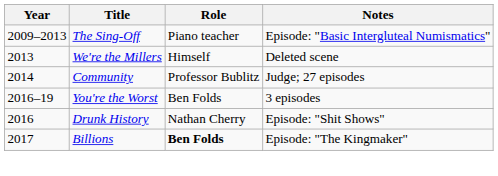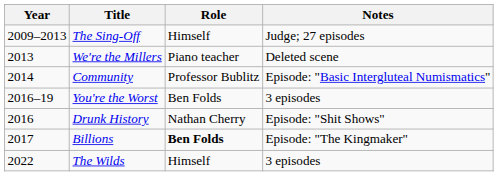 <table class="wikitable sortable">
 <tr>
 <th>Year</th>
 <th>Title</th>
 <th>Role</th>
 <th class="unsortable">Notes</th>
 </tr>
 <tr>
 <td>2009–2013</td>
 <td><em><a href='#'>The Sing-Off</a></em></td>
-<td>Piano teacher</td>
-<td>Episode: "<a href='#'>Basic Intergluteal Numismatics</a>"</td>
+<td>Himself</td>
+<td>Judge; 27 episodes</td>
 </tr>
 <tr>
 <td>2013</td>
 <td><em><a href='#'>We're the Millers</a></em></td>
-<td>Himself</td>
+<td>Piano teacher</td>
 <td>Deleted scene</td>
 </tr>
 <tr>
 <td>2014</td>
 <td><em><a href='#'>Community</a></em></td>
 <td>Professor Bublitz</td>
-<td>Judge; 27 episodes</td>
+<td>Episode: "<a href='#'>Basic Intergluteal Numismatics</a>"</td>
 </tr>
 <tr>
 <td>2016–19</td>
 <td><em><a href='#'>You're the Worst</a></em></td>
 <td>Ben Folds</td>
 <td>3 episodes</td>
 </tr>
 <tr>
 <td>2016</td>
 <td><em><a href='#'>Drunk History</a></em></td>
 <td>Nathan Cherry</td>
 <td>Episode: "Shit Shows"</td>
 </tr>
 <tr>
 <td>2017</td>
 <td><em><a href='#'>Billions</a></em></td>
 <td><strong>Ben Folds</strong></td>
 <td>Episode: "The Kingmaker"</td>
 </tr>
+<tr>
+<td>2022</td>
+<td><em><a href='#'>The Wilds</a></em></td>
+<td>Himself</td>
+<td>3 episodes</td>
+</tr>
 </table>
